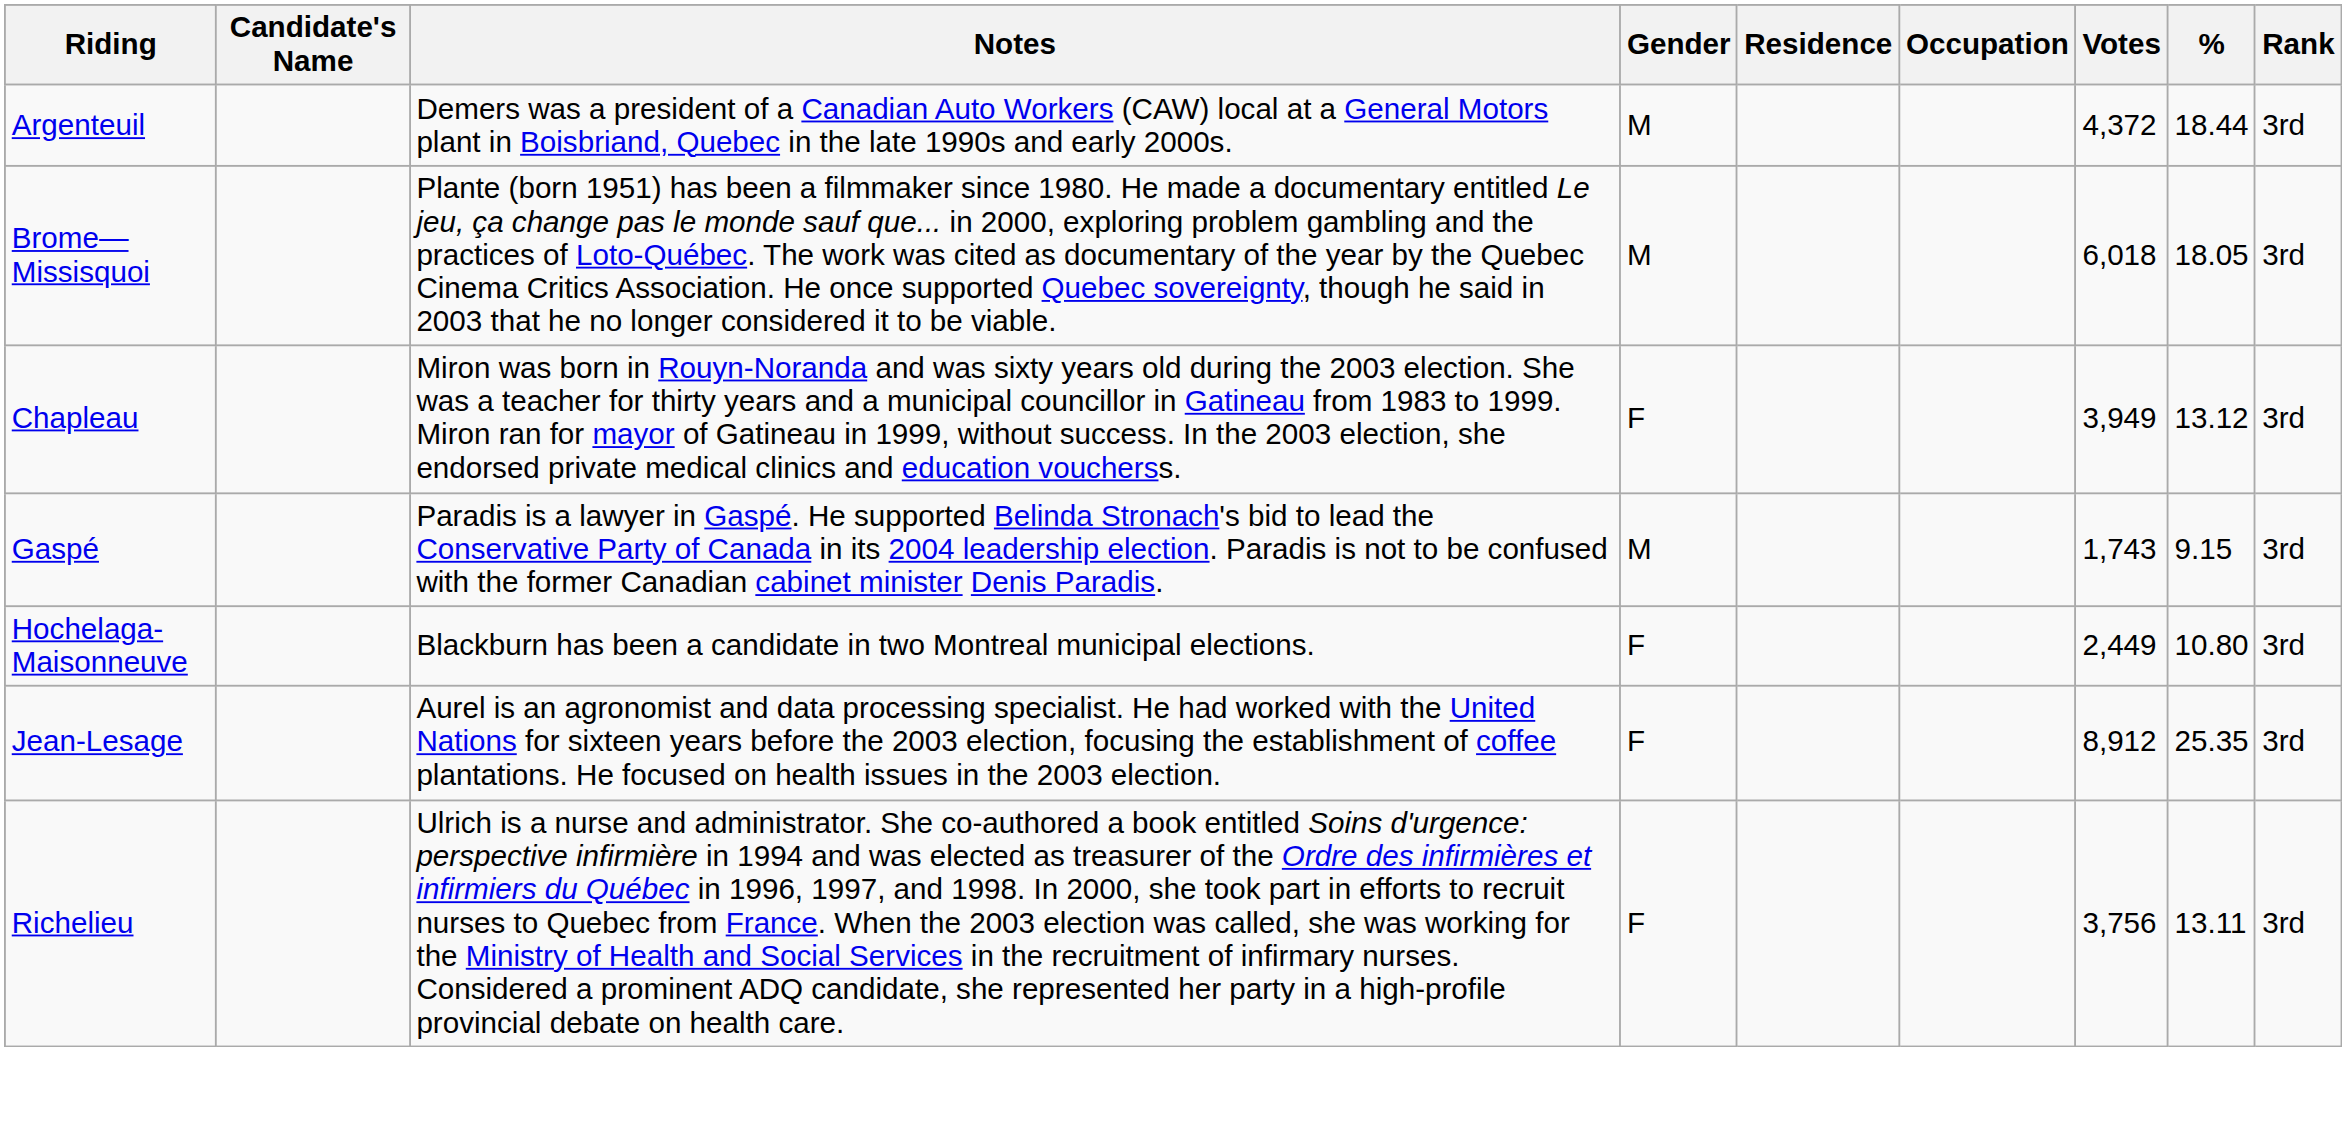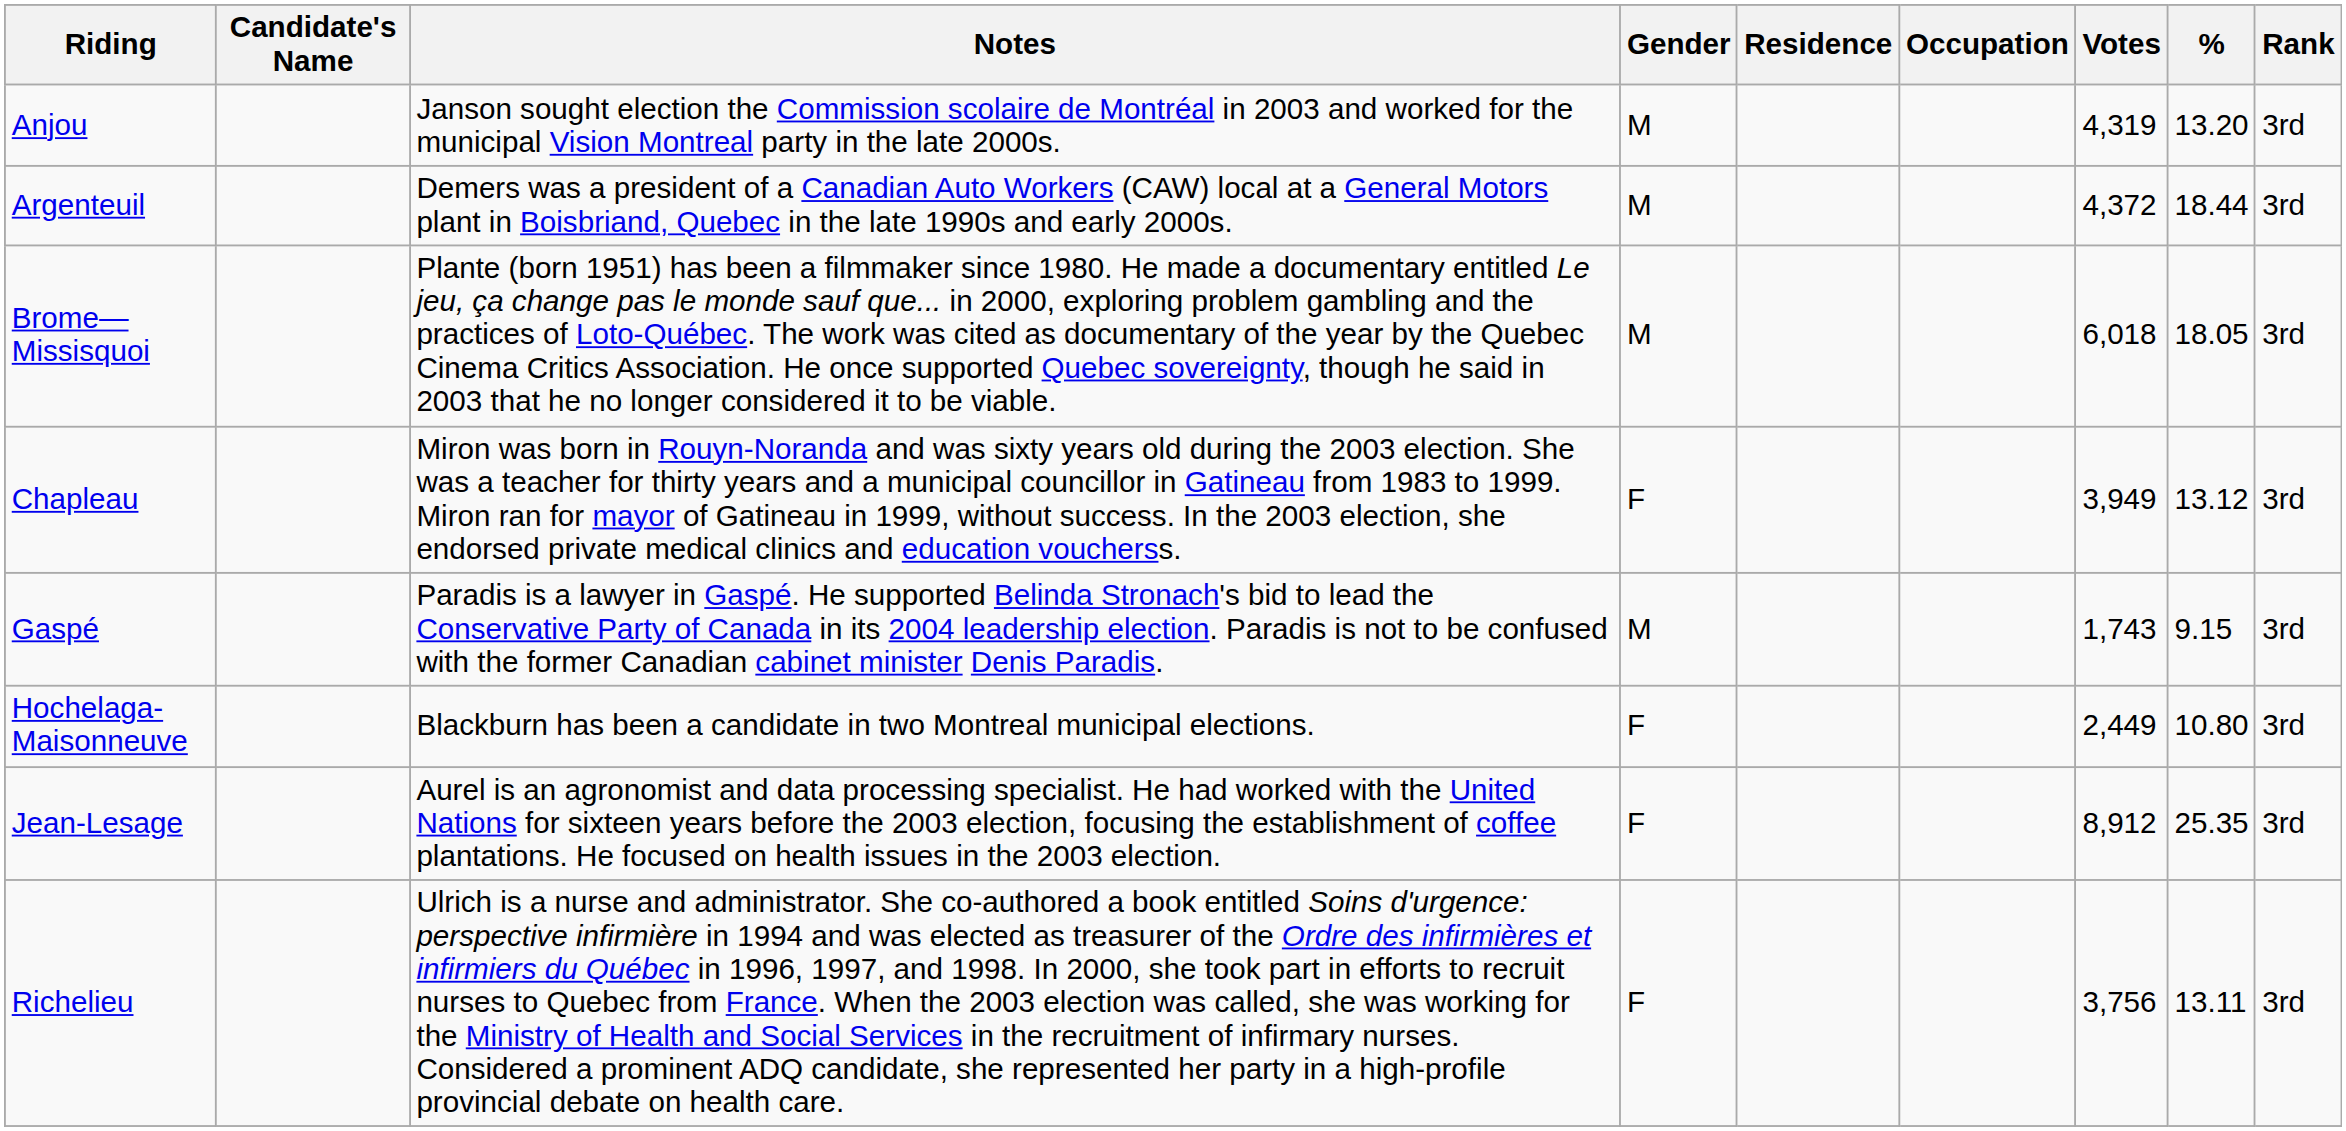 <table class="wikitable sortable" width="100%">
 <tr>
 <th>Riding</th>
 <th>Candidate's Name</th>
 <th>Notes</th>
 <th>Gender</th>
 <th>Residence</th>
 <th>Occupation</th>
 <th>Votes</th>
 <th>%</th>
 <th>Rank</th>
+</tr>
+<tr>
+<td><a href='#'>Anjou</a></td>
+<td></td>
+<td>Janson sought election the <a href='#'>Commission scolaire de Montréal</a> in 2003 and worked for the municipal <a href='#'>Vision Montreal</a> party in the late 2000s.</td>
+<td>M</td>
+<td></td>
+<td></td>
+<td>4,319</td>
+<td>13.20</td>
+<td>3rd</td>
 </tr>
 <tr>
 <td><a href='#'>Argenteuil</a></td>
 <td></td>
 <td>Demers was a president of a <a href='#'>Canadian Auto Workers</a> (CAW) local at a <a href='#'>General Motors</a> plant in <a href='#'>Boisbriand, Quebec</a> in the late 1990s and early 2000s.</td>
 <td>M</td>
 <td></td>
 <td></td>
 <td>4,372</td>
 <td>18.44</td>
 <td>3rd</td>
 </tr>
 <tr>
 <td><a href='#'>Brome—Missisquoi</a></td>
 <td></td>
 <td>Plante (born 1951) has been a filmmaker since 1980. He made a documentary entitled <em>Le jeu, ça change pas le monde sauf que...</em> in 2000, exploring problem gambling and the practices of <a href='#'>Loto-Québec</a>. The work was cited as documentary of the year by the Quebec Cinema Critics Association. He once supported <a href='#'>Quebec sovereignty</a>, though he said in 2003 that he no longer considered it to be viable.</td>
 <td>M</td>
 <td></td>
 <td></td>
 <td>6,018</td>
 <td>18.05</td>
 <td>3rd</td>
 </tr>
 <tr>
 <td><a href='#'>Chapleau</a></td>
 <td></td>
 <td>Miron was born in <a href='#'>Rouyn-Noranda</a> and was sixty years old during the 2003 election. She was a teacher for thirty years and a municipal councillor in <a href='#'>Gatineau</a> from 1983 to 1999. Miron ran for <a href='#'>mayor</a> of Gatineau in 1999, without success. In the 2003 election, she endorsed private medical clinics and <a href='#'>education vouchers</a>s.</td>
 <td>F</td>
 <td></td>
 <td></td>
 <td>3,949</td>
 <td>13.12</td>
 <td>3rd</td>
 </tr>
 <tr>
 <td><a href='#'>Gaspé</a></td>
 <td></td>
 <td>Paradis is a lawyer in <a href='#'>Gaspé</a>. He supported <a href='#'>Belinda Stronach</a>'s bid to lead the <a href='#'>Conservative Party of Canada</a> in its <a href='#'>2004 leadership election</a>. Paradis is not to be confused with the former Canadian <a href='#'>cabinet minister</a> <a href='#'>Denis Paradis</a>.</td>
 <td>M</td>
 <td></td>
 <td></td>
 <td>1,743</td>
 <td>9.15</td>
 <td>3rd</td>
 </tr>
 <tr>
 <td><a href='#'>Hochelaga-Maisonneuve</a></td>
 <td></td>
 <td>Blackburn has been a candidate in two Montreal municipal elections.</td>
 <td>F</td>
 <td></td>
 <td></td>
 <td>2,449</td>
 <td>10.80</td>
 <td>3rd</td>
 </tr>
 <tr>
 <td><a href='#'>Jean-Lesage</a></td>
 <td></td>
 <td>Aurel is an agronomist and data processing specialist. He had worked with the <a href='#'>United Nations</a> for sixteen years before the 2003 election, focusing the establishment of <a href='#'>coffee</a> plantations. He focused on health issues in the 2003 election.</td>
 <td>F</td>
 <td></td>
 <td></td>
 <td>8,912</td>
 <td>25.35</td>
 <td>3rd</td>
 </tr>
 <tr>
 <td><a href='#'>Richelieu</a></td>
 <td></td>
 <td>Ulrich is a nurse and administrator. She co-authored a book entitled <em>Soins d'urgence: perspective infirmière</em> in 1994 and was elected as treasurer of the <em><a href='#'>Ordre des infirmières et infirmiers du Québec</a></em> in 1996, 1997, and 1998. In 2000, she took part in efforts to recruit nurses to Quebec from <a href='#'>France</a>. When the 2003 election was called, she was working for the <a href='#'>Ministry of Health and Social Services</a> in the recruitment of infirmary nurses. Considered a prominent ADQ candidate, she represented her party in a high-profile provincial debate on health care.</td>
 <td>F</td>
 <td></td>
 <td></td>
 <td>3,756</td>
 <td>13.11</td>
 <td>3rd</td>
 </tr>
 </table>
